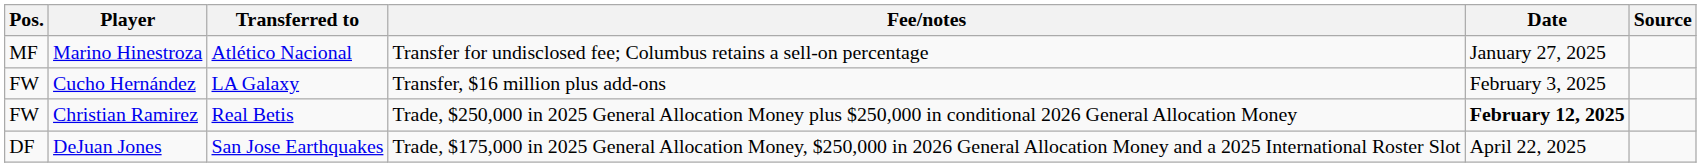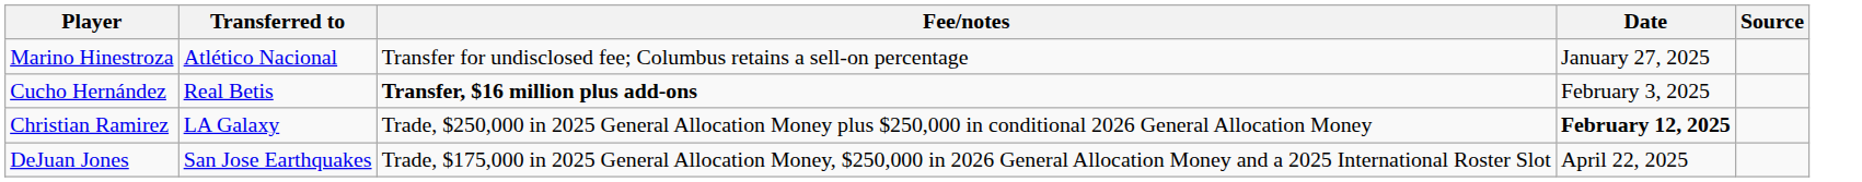 <table class="wikitable sortable" style="text-align: left">
 <tr>
-<th><strong>Pos.</strong></th>
 <th><strong>Player</strong></th>
 <th><strong>Transferred to</strong></th>
 <th><strong>Fee/notes</strong></th>
 <th><strong>Date</strong></th>
 <th><strong>Source</strong></th>
 </tr>
 <tr>
-<td>MF</td>
 <td> <a href='#'>Marino Hinestroza</a></td>
 <td> <a href='#'>Atlético Nacional</a></td>
 <td>Transfer for undisclosed fee; Columbus retains a sell-on percentage</td>
 <td>January 27, 2025</td>
 <td align=center></td>
 </tr>
 <tr>
-<td>FW</td>
 <td> <a href='#'>Cucho Hernández</a></td>
-<td> <a href='#'>LA Galaxy</a></td>
-<td>Transfer, $16 million plus add-ons</td>
+<td> <a href='#'>Real Betis</a></td>
+<td><strong>Transfer, $16 million plus add-ons</strong></td>
 <td>February 3, 2025</td>
 <td align=center></td>
 </tr>
 <tr>
-<td>FW</td>
 <td> <a href='#'>Christian Ramirez</a></td>
-<td> <a href='#'>Real Betis</a></td>
+<td> <a href='#'>LA Galaxy</a></td>
 <td>Trade, $250,000 in 2025 General Allocation Money plus $250,000 in conditional 2026 General Allocation Money</td>
 <td><strong>February 12, 2025</strong></td>
 <td align=center></td>
 </tr>
 <tr>
-<td>DF</td>
 <td> <a href='#'>DeJuan Jones</a></td>
 <td> <a href='#'>San Jose Earthquakes</a></td>
 <td>Trade, $175,000 in 2025 General Allocation Money, $250,000 in 2026 General Allocation Money and a 2025 International Roster Slot</td>
 <td>April 22, 2025</td>
 <td align=center></td>
 </tr>
 </table>
